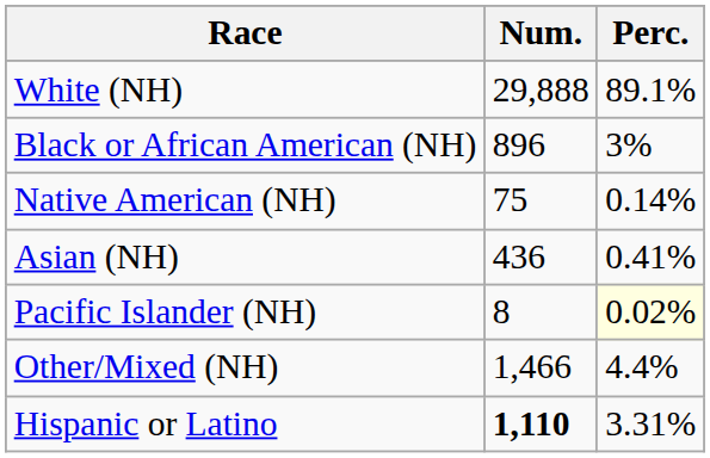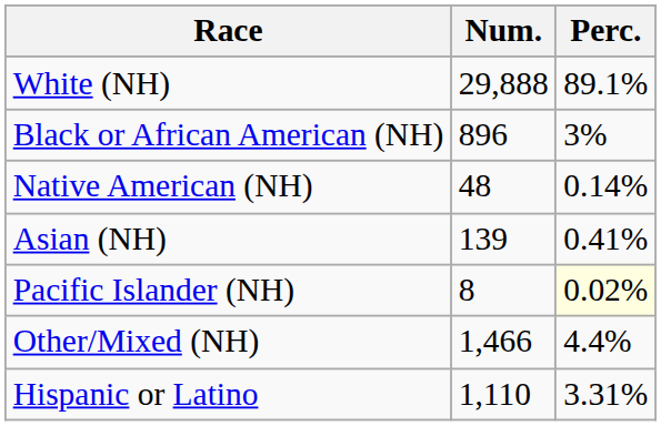 <table class="wikitable">
 <tr>
 <th>Race</th>
 <th>Num.</th>
 <th>Perc.</th>
 </tr>
 <tr>
 <td><a href='#'>White</a> (NH)</td>
 <td>29,888</td>
 <td>89.1%</td>
 </tr>
 <tr>
 <td><a href='#'>Black or African American</a> (NH)</td>
 <td>896</td>
 <td>3%</td>
 </tr>
 <tr>
 <td><a href='#'>Native American</a> (NH)</td>
-<td>75</td>
+<td>48</td>
 <td>0.14%</td>
 </tr>
 <tr>
 <td><a href='#'>Asian</a> (NH)</td>
-<td>436</td>
+<td>139</td>
 <td>0.41%</td>
 </tr>
 <tr>
 <td><a href='#'>Pacific Islander</a> (NH)</td>
 <td>8</td>
 <td style="background: lightyellow;">0.02%</td>
 </tr>
 <tr>
 <td><a href='#'>Other/Mixed</a> (NH)</td>
 <td>1,466</td>
 <td>4.4%</td>
 </tr>
 <tr>
 <td><a href='#'>Hispanic</a> or <a href='#'>Latino</a></td>
-<td><strong>1,110</strong></td>
+<td>1,110</td>
 <td>3.31%</td>
 </tr>
 </table>
